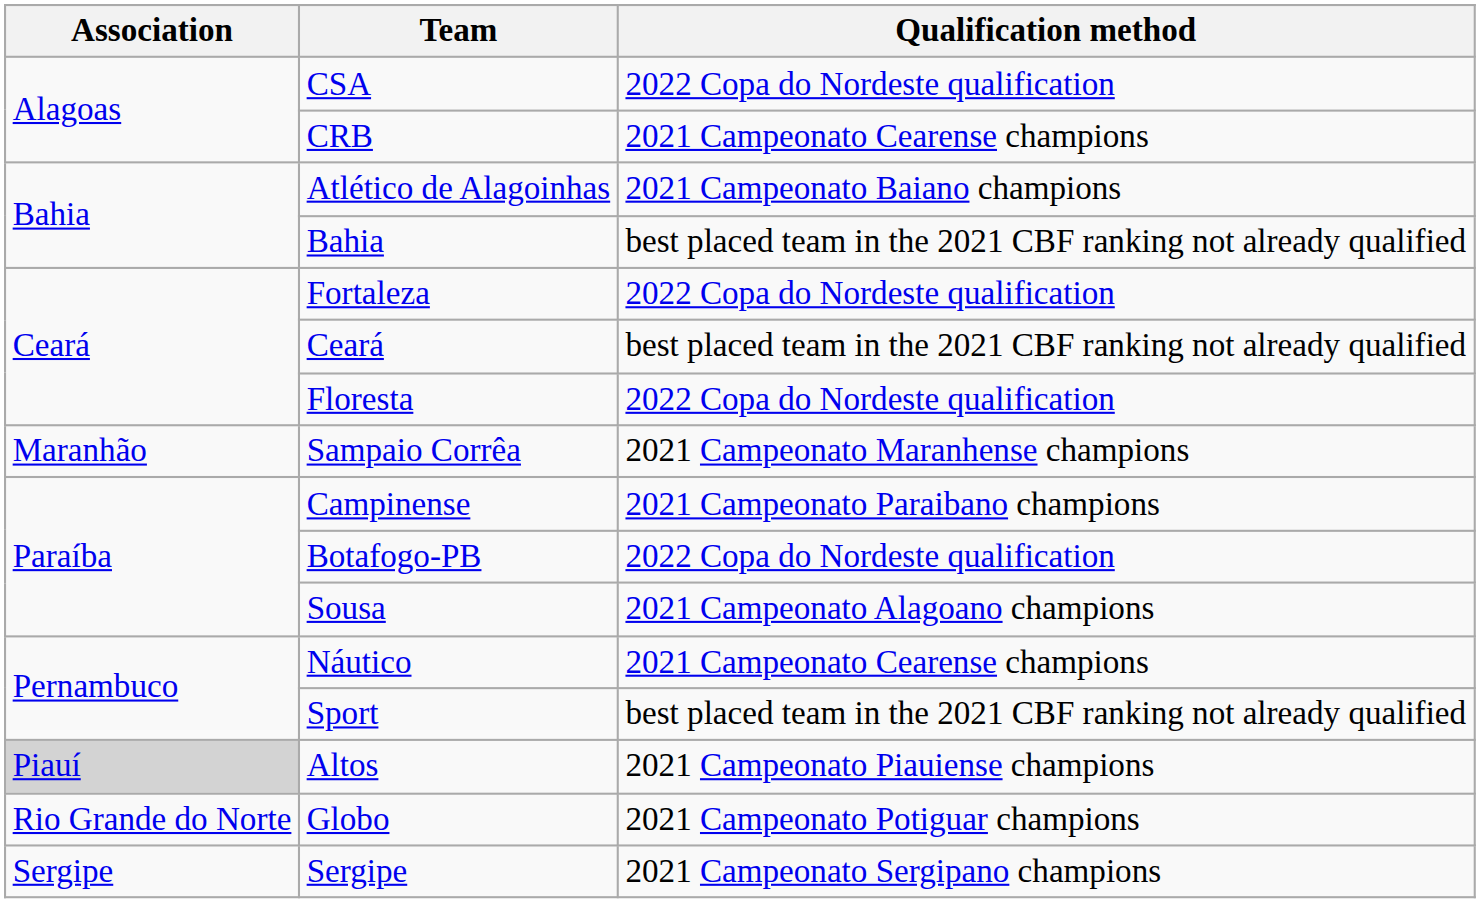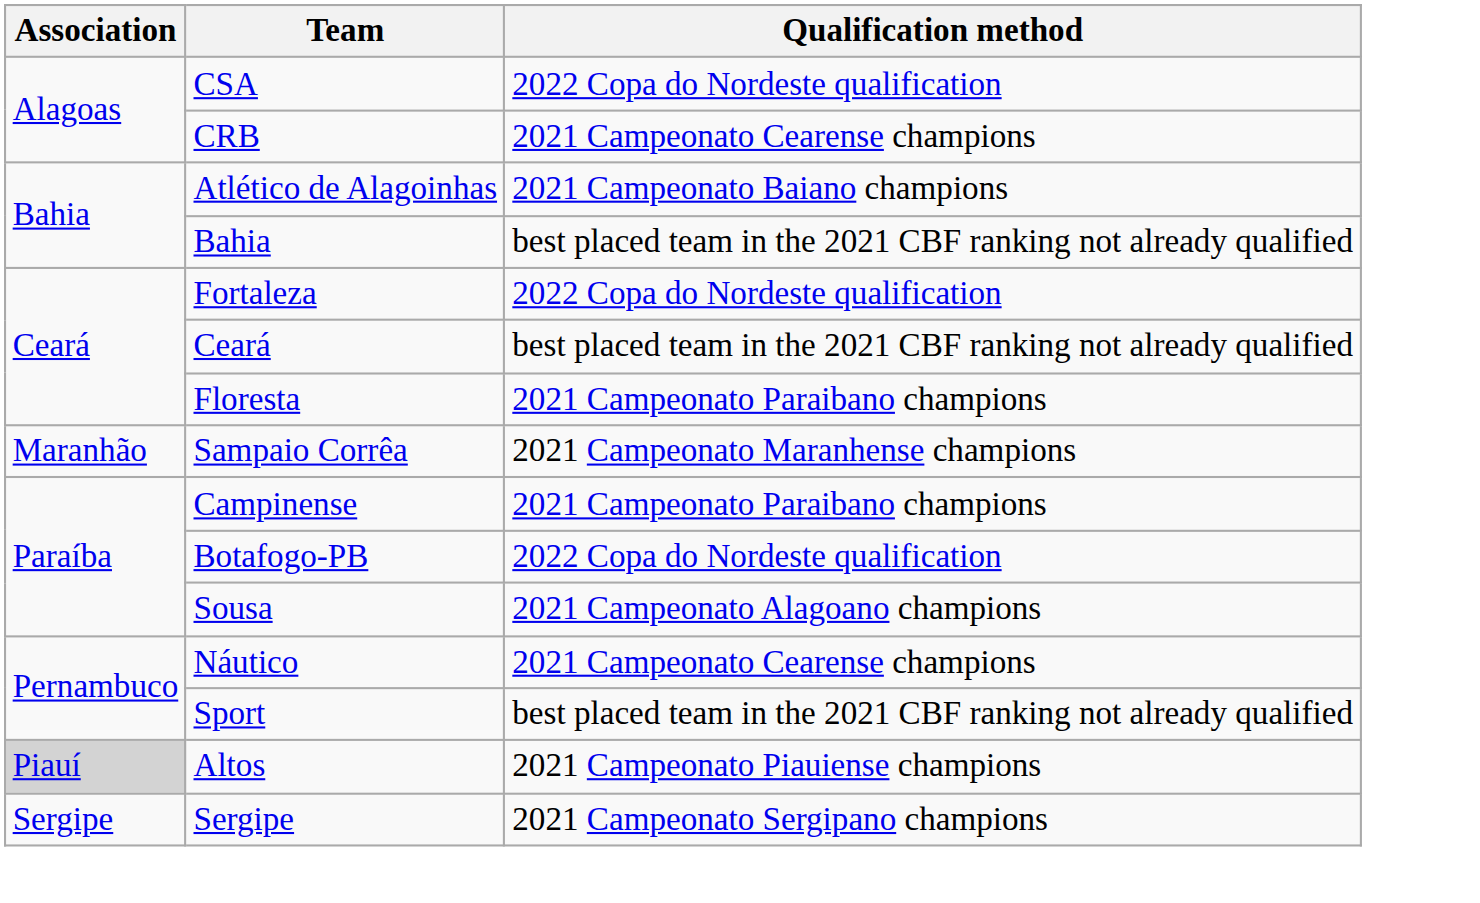 <table class="wikitable">
 <tr>
 <th>Association</th>
 <th>Team</th>
 <th>Qualification method</th>
 </tr>
 <tr>
 <td rowspan=2> <a href='#'>Alagoas</a><br></td>
 <td><a href='#'>CSA</a></td>
 <td><a href='#'>2022 Copa do Nordeste qualification</a></td>
 </tr>
 <tr>
 <td><a href='#'>CRB</a></td>
 <td><a href='#'>2021 Campeonato Cearense</a> champions</td>
 </tr>
 <tr>
 <td rowspan=2> <a href='#'>Bahia</a><br></td>
 <td><a href='#'>Atlético de Alagoinhas</a></td>
 <td><a href='#'>2021 Campeonato Baiano</a> champions</td>
 </tr>
 <tr>
 <td><a href='#'>Bahia</a></td>
 <td>best placed team in the 2021 CBF ranking not already qualified</td>
 </tr>
 <tr>
 <td rowspan=3> <a href='#'>Ceará</a><br></td>
 <td><a href='#'>Fortaleza</a></td>
 <td><a href='#'>2022 Copa do Nordeste qualification</a></td>
 </tr>
 <tr>
 <td><a href='#'>Ceará</a></td>
 <td>best placed team in the 2021 CBF ranking not already qualified</td>
 </tr>
 <tr>
 <td><a href='#'>Floresta</a></td>
-<td><a href='#'>2022 Copa do Nordeste qualification</a></td>
+<td><a href='#'>2021 Campeonato Paraibano</a> champions</td>
 </tr>
 <tr>
 <td> <a href='#'>Maranhão</a><br></td>
 <td><a href='#'>Sampaio Corrêa</a></td>
 <td>2021 <a href='#'>Campeonato Maranhense</a> champions</td>
 </tr>
 <tr>
 <td rowspan=3> <a href='#'>Paraíba</a><br></td>
 <td><a href='#'>Campinense</a></td>
 <td><a href='#'>2021 Campeonato Paraibano</a> champions</td>
 </tr>
 <tr>
 <td><a href='#'>Botafogo-PB</a></td>
 <td><a href='#'>2022 Copa do Nordeste qualification</a></td>
 </tr>
 <tr>
 <td><a href='#'>Sousa</a></td>
 <td><a href='#'>2021 Campeonato Alagoano</a> champions</td>
 </tr>
 <tr>
 <td rowspan=2> <a href='#'>Pernambuco</a><br></td>
 <td><a href='#'>Náutico</a></td>
 <td><a href='#'>2021 Campeonato Cearense</a> champions</td>
 </tr>
 <tr>
 <td><a href='#'>Sport</a></td>
 <td>best placed team in the 2021 CBF ranking not already qualified</td>
 </tr>
 <tr>
 <td style="background: lightgrey;"> <a href='#'>Piauí</a><br></td>
 <td><a href='#'>Altos</a></td>
 <td>2021 <a href='#'>Campeonato Piauiense</a> champions</td>
 </tr>
 <tr>
-<td> <a href='#'>Rio Grande do Norte</a><br></td>
-<td><a href='#'>Globo</a></td>
-<td>2021 <a href='#'>Campeonato Potiguar</a> champions</td>
-</tr>
-<tr>
 <td> <a href='#'>Sergipe</a><br></td>
 <td><a href='#'>Sergipe</a></td>
 <td>2021 <a href='#'>Campeonato Sergipano</a> champions</td>
 </tr>
 </table>
